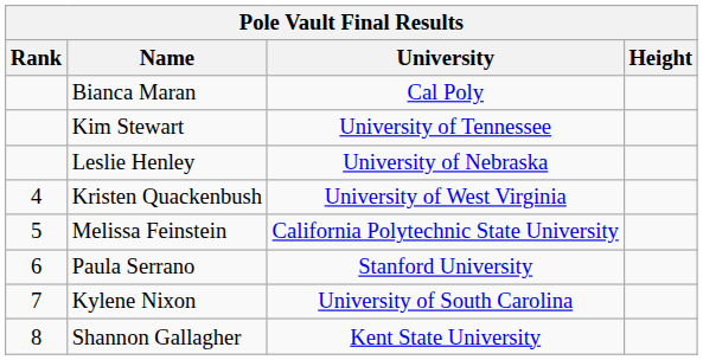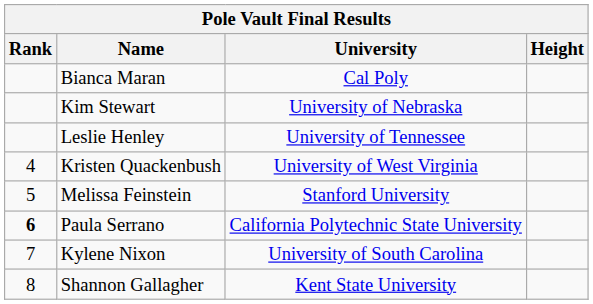 <table class="wikitable sortable" style="text-align:center">
 <tr>
 <th colspan="4">Pole Vault Final Results</th>
 </tr>
 <tr>
 <th>Rank</th>
 <th>Name</th>
 <th>University</th>
 <th>Height</th>
 </tr>
 <tr>
 <td></td>
 <td align=left>Bianca Maran</td>
 <td><a href='#'>Cal Poly</a></td>
 <td></td>
 </tr>
 <tr>
 <td></td>
 <td align=left>Kim Stewart</td>
-<td><a href='#'>University of Tennessee</a></td>
+<td><a href='#'>University of Nebraska</a></td>
 <td></td>
 </tr>
 <tr>
 <td></td>
 <td align=left>Leslie Henley</td>
-<td><a href='#'>University of Nebraska</a></td>
+<td><a href='#'>University of Tennessee</a></td>
 <td></td>
 </tr>
 <tr>
 <td>4</td>
 <td align=left>Kristen Quackenbush</td>
 <td><a href='#'>University of West Virginia</a></td>
 <td></td>
 </tr>
 <tr>
 <td>5</td>
 <td align=left>Melissa Feinstein</td>
-<td><a href='#'>California Polytechnic State University</a></td>
+<td><a href='#'>Stanford University</a></td>
 <td></td>
 </tr>
 <tr>
-<td>6</td>
+<td><strong>6</strong></td>
 <td align=left>Paula Serrano</td>
-<td><a href='#'>Stanford University</a></td>
+<td><a href='#'>California Polytechnic State University</a></td>
 <td></td>
 </tr>
 <tr>
 <td>7</td>
 <td align=left>Kylene Nixon</td>
 <td><a href='#'>University of South Carolina</a></td>
 <td></td>
 </tr>
 <tr>
 <td>8</td>
 <td align=left>Shannon Gallagher</td>
 <td><a href='#'>Kent State University</a></td>
 <td></td>
 </tr>
 </table>
